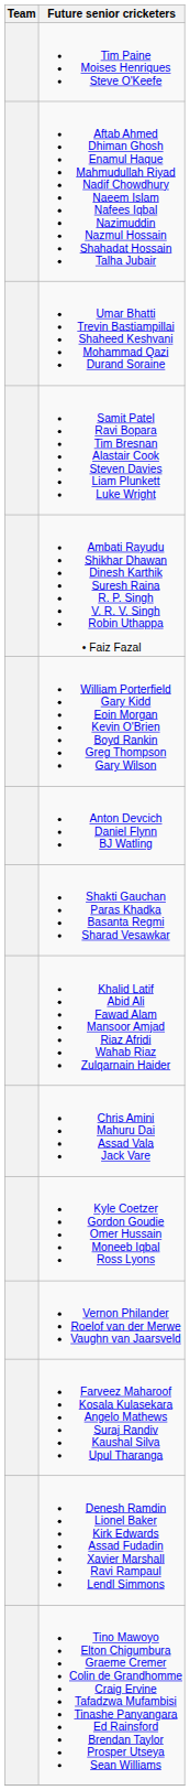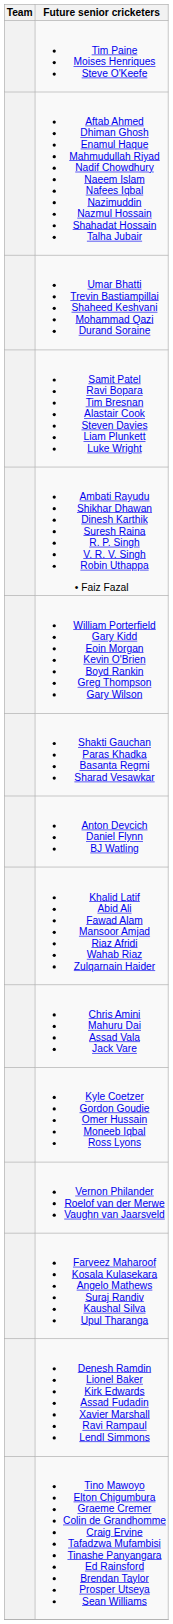 <table class="wikitable plainrowheaders" style="text-align:center;">
 <tr>
 <th scope="col">Team</th>
 <th scope="col">Future senior cricketers</th>
 </tr>
 <tr>
 <th></th>
 <td><br><ul><li><a href='#'>Tim Paine</a></li><li><a href='#'>Moises Henriques</a></li><li><a href='#'>Steve O'Keefe</a></li></ul></td>
 </tr>
 <tr>
 <th></th>
 <td><br><ul><li><a href='#'>Aftab Ahmed</a></li><li><a href='#'>Dhiman Ghosh</a></li><li><a href='#'>Enamul Haque</a></li><li><a href='#'>Mahmudullah Riyad</a></li><li><a href='#'>Nadif Chowdhury</a></li><li><a href='#'>Naeem Islam</a></li><li><a href='#'>Nafees Iqbal</a></li><li><a href='#'>Nazimuddin</a></li><li><a href='#'>Nazmul Hossain</a></li><li><a href='#'>Shahadat Hossain</a></li><li><a href='#'>Talha Jubair</a></li></ul></td>
 </tr>
 <tr>
 <th></th>
 <td><br><ul><li><a href='#'>Umar Bhatti</a></li><li><a href='#'>Trevin Bastiampillai</a></li><li><a href='#'>Shaheed Keshvani</a></li><li><a href='#'>Mohammad Qazi</a></li><li><a href='#'>Durand Soraine</a></li></ul></td>
 </tr>
 <tr>
 <th></th>
 <td><br><ul><li><a href='#'>Samit Patel</a></li><li><a href='#'>Ravi Bopara</a></li><li><a href='#'>Tim Bresnan</a></li><li><a href='#'>Alastair Cook</a></li><li><a href='#'>Steven Davies</a></li><li><a href='#'>Liam Plunkett</a></li><li><a href='#'>Luke Wright</a></li></ul></td>
 </tr>
 <tr>
 <th></th>
 <td><br><ul><li><a href='#'>Ambati Rayudu</a></li><li><a href='#'>Shikhar Dhawan</a></li><li><a href='#'>Dinesh Karthik</a></li><li><a href='#'>Suresh Raina</a></li><li><a href='#'>R. P. Singh</a></li><li><a href='#'>V. R. V. Singh</a></li><li><a href='#'>Robin Uthappa</a></li></ul>•  Faiz Fazal</td>
 </tr>
 <tr>
 <th></th>
 <td><br><ul><li><a href='#'>William Porterfield</a></li><li><a href='#'>Gary Kidd</a></li><li><a href='#'>Eoin Morgan</a></li><li><a href='#'>Kevin O'Brien</a></li><li><a href='#'>Boyd Rankin</a></li><li><a href='#'>Greg Thompson</a></li><li><a href='#'>Gary Wilson</a></li></ul></td>
 </tr>
 <tr>
 <th></th>
-<td><br><ul><li><a href='#'>Anton Devcich</a></li><li><a href='#'>Daniel Flynn</a></li><li><a href='#'>BJ Watling</a></li></ul></td>
+<td><br><ul><li><a href='#'>Shakti Gauchan</a></li><li><a href='#'>Paras Khadka</a></li><li><a href='#'>Basanta Regmi</a></li><li><a href='#'>Sharad Vesawkar</a></li></ul></td>
 </tr>
 <tr>
 <th></th>
-<td><br><ul><li><a href='#'>Shakti Gauchan</a></li><li><a href='#'>Paras Khadka</a></li><li><a href='#'>Basanta Regmi</a></li><li><a href='#'>Sharad Vesawkar</a></li></ul></td>
+<td><br><ul><li><a href='#'>Anton Devcich</a></li><li><a href='#'>Daniel Flynn</a></li><li><a href='#'>BJ Watling</a></li></ul></td>
 </tr>
 <tr>
 <th></th>
 <td><br><ul><li><a href='#'>Khalid Latif</a></li><li><a href='#'>Abid Ali</a></li><li><a href='#'>Fawad Alam</a></li><li><a href='#'>Mansoor Amjad</a></li><li><a href='#'>Riaz Afridi</a></li><li><a href='#'>Wahab Riaz</a></li><li><a href='#'>Zulqarnain Haider</a></li></ul></td>
 </tr>
 <tr>
 <th></th>
 <td><br><ul><li><a href='#'>Chris Amini</a></li><li><a href='#'>Mahuru Dai</a></li><li><a href='#'>Assad Vala</a></li><li><a href='#'>Jack Vare</a></li></ul></td>
 </tr>
 <tr>
 <th></th>
 <td><br><ul><li><a href='#'>Kyle Coetzer</a></li><li><a href='#'>Gordon Goudie</a></li><li><a href='#'>Omer Hussain</a></li><li><a href='#'>Moneeb Iqbal</a></li><li><a href='#'>Ross Lyons</a></li></ul></td>
 </tr>
 <tr>
 <th></th>
 <td><br><ul><li><a href='#'>Vernon Philander</a></li><li><a href='#'>Roelof van der Merwe</a></li><li><a href='#'>Vaughn van Jaarsveld</a></li></ul></td>
 </tr>
 <tr>
 <th></th>
 <td><br><ul><li><a href='#'>Farveez Maharoof</a></li><li><a href='#'>Kosala Kulasekara</a></li><li><a href='#'>Angelo Mathews</a></li><li><a href='#'>Suraj Randiv</a></li><li><a href='#'>Kaushal Silva</a></li><li><a href='#'>Upul Tharanga</a></li></ul></td>
 </tr>
 <tr>
 <th></th>
 <td><br><ul><li><a href='#'>Denesh Ramdin</a></li><li><a href='#'>Lionel Baker</a></li><li><a href='#'>Kirk Edwards</a></li><li><a href='#'>Assad Fudadin</a></li><li><a href='#'>Xavier Marshall</a></li><li><a href='#'>Ravi Rampaul</a></li><li><a href='#'>Lendl Simmons</a></li></ul></td>
 </tr>
 <tr>
 <th></th>
 <td><br><ul><li><a href='#'>Tino Mawoyo</a></li><li><a href='#'>Elton Chigumbura</a></li><li><a href='#'>Graeme Cremer</a></li><li><a href='#'>Colin de Grandhomme</a></li><li><a href='#'>Craig Ervine</a></li><li><a href='#'>Tafadzwa Mufambisi</a></li><li><a href='#'>Tinashe Panyangara</a></li><li><a href='#'>Ed Rainsford</a></li><li><a href='#'>Brendan Taylor</a></li><li><a href='#'>Prosper Utseya</a></li><li><a href='#'>Sean Williams</a></li></ul></td>
 </tr>
 <tr>
 </tr>
 </table>
